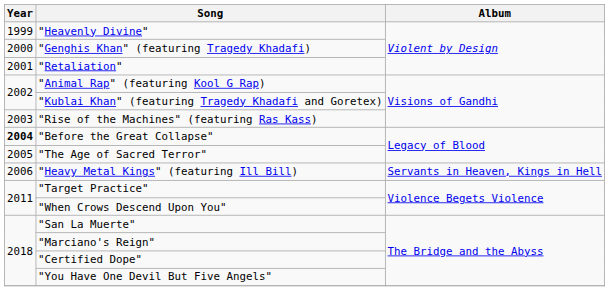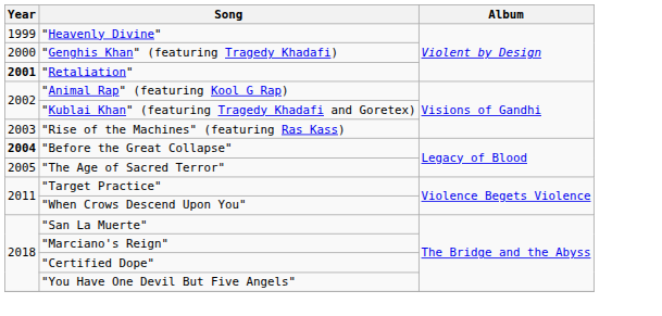 <table class="wikitable">
 <tr>
 <th align="left">Year</th>
 <th align="left">Song</th>
 <th align="left">Album</th>
 </tr>
 <tr>
 <td>1999</td>
 <td align="left">"<a href='#'>Heavenly Divine</a>"</td>
 <td rowspan="3" align="left"><em><a href='#'>Violent by Design</a></td>
 </tr>
 <tr>
 <td>2000</td>
 <td align="left">"<a href='#'>Genghis Khan</a>" (featuring <a href='#'>Tragedy Khadafi</a>)</td>
 </tr>
 <tr>
-<td>2001</td>
+<td><strong>2001</strong></td>
 <td align="left">"<a href='#'>Retaliation</a>"</td>
 </tr>
 <tr>
 <td rowspan="2">2002</td>
 <td align="left">"<a href='#'>Animal Rap</a>" (featuring <a href='#'>Kool G Rap</a>)</td>
 <td rowspan="3" align="left"></em><a href='#'>Visions of Gandhi</a><em></td>
 </tr>
 <tr>
 <td align="left">"<a href='#'>Kublai Khan</a>" (featuring <a href='#'>Tragedy Khadafi</a> and Goretex)</td>
 </tr>
 <tr>
 <td>2003</td>
 <td align="left">"Rise of the Machines" (featuring <a href='#'>Ras Kass</a>)</td>
 </tr>
 <tr>
 <td><strong>2004</strong></td>
 <td align="left">"Before the Great Collapse"</td>
 <td rowspan="2" align="left"></em><a href='#'>Legacy of Blood</a><em></td>
 </tr>
 <tr>
 <td>2005</td>
 <td align="left">"The Age of Sacred Terror"</td>
-</tr>
-<tr>
-<td>2006</td>
-<td align="left">"<a href='#'>Heavy Metal Kings</a>" (featuring <a href='#'>Ill Bill</a>)</td>
-<td align="left"></em><a href='#'>Servants in Heaven, Kings in Hell</a><em></td>
 </tr>
 <tr>
 <td rowspan="2">2011</td>
 <td align="left">"Target Practice"</td>
 <td rowspan="2" align="left"></em><a href='#'>Violence Begets Violence</a><em></td>
 </tr>
 <tr>
 <td align="left">"When Crows Descend Upon You"</td>
 </tr>
 <tr>
 <td rowspan="4">2018</td>
 <td align="left">"San La Muerte"</td>
 <td rowspan="4" align="left"></em><a href='#'>The Bridge and the Abyss</a><em></td>
 </tr>
 <tr>
 <td align="left">"Marciano's Reign"</td>
 </tr>
 <tr>
 <td align="left">"Certified Dope"</td>
 </tr>
 <tr>
 <td align="left">"You Have One Devil But Five Angels"</td>
 </tr>
 <tr>
 </tr>
 </table>
